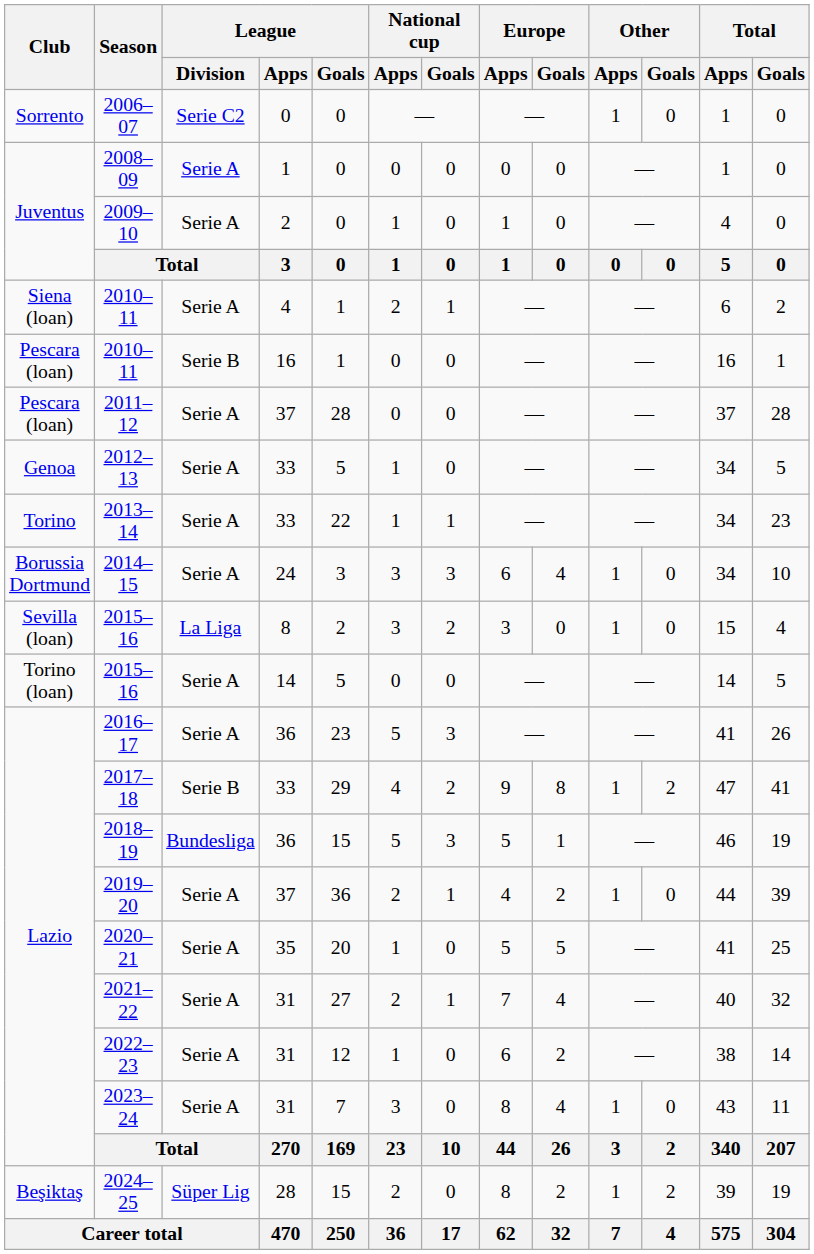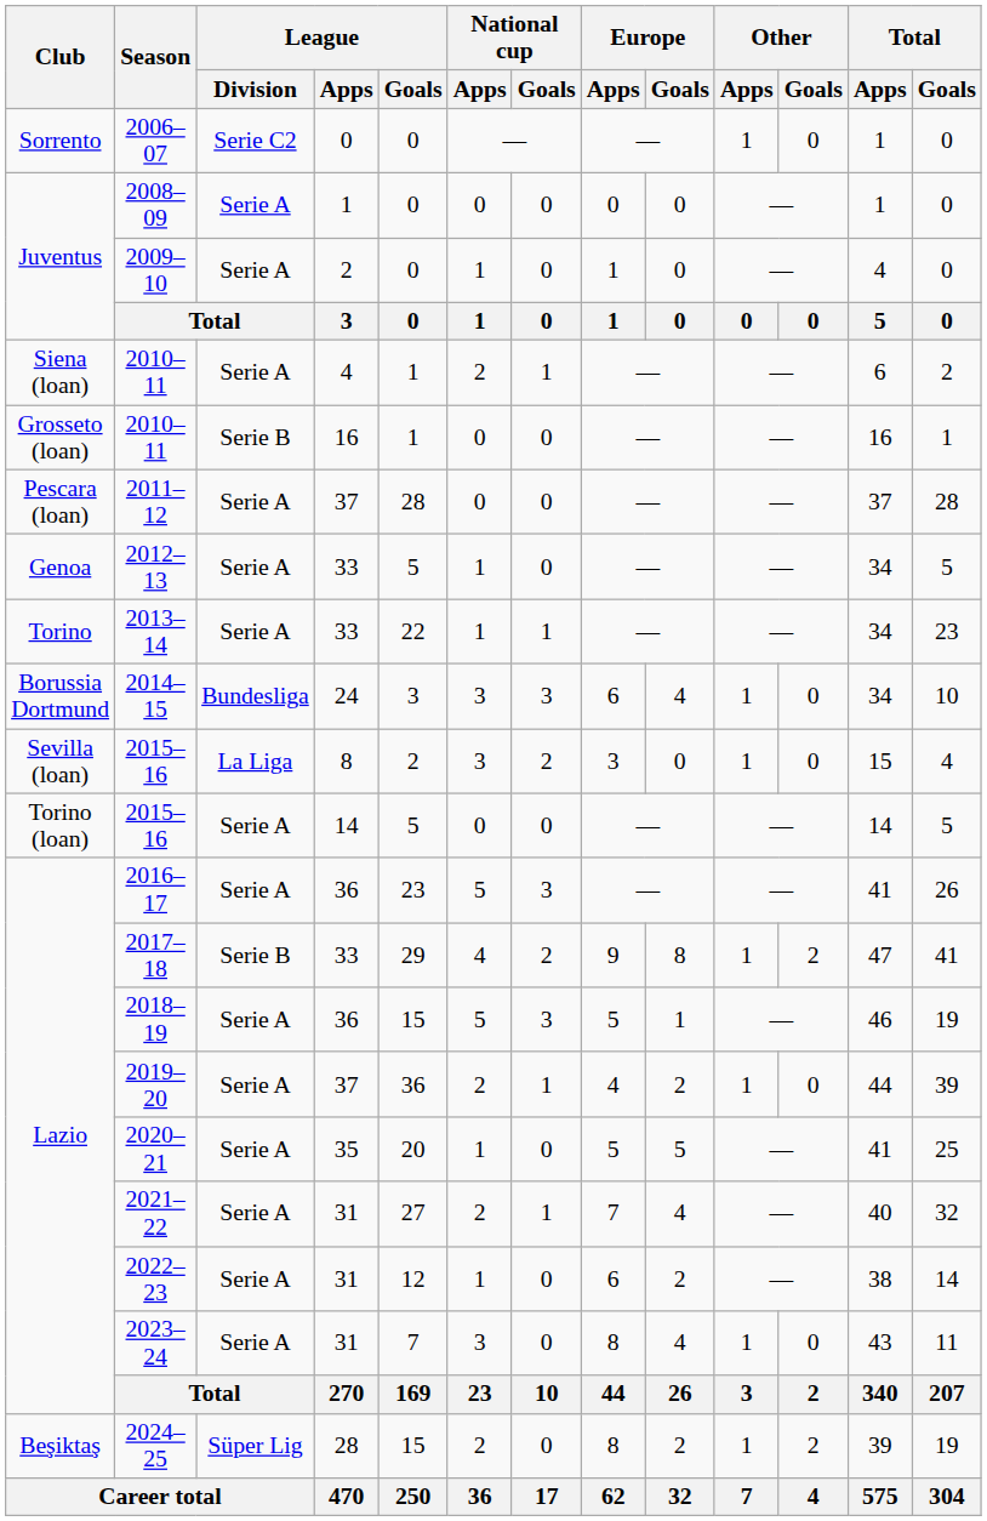 <table class="wikitable" style="text-align:center">
 <tr>
 <th rowspan="2">Club</th>
 <th rowspan="2">Season</th>
 <th colspan="3">League</th>
 <th colspan="2">National cup</th>
 <th colspan="2">Europe</th>
 <th colspan="2">Other</th>
 <th colspan="2">Total</th>
 </tr>
 <tr>
 <th>Division</th>
 <th>Apps</th>
 <th>Goals</th>
 <th>Apps</th>
 <th>Goals</th>
 <th>Apps</th>
 <th>Goals</th>
 <th>Apps</th>
 <th>Goals</th>
 <th>Apps</th>
 <th>Goals</th>
 </tr>
 <tr>
 <td><a href='#'>Sorrento</a></td>
 <td><a href='#'>2006–07</a></td>
 <td><a href='#'>Serie C2</a></td>
 <td>0</td>
 <td>0</td>
 <td colspan="2">—</td>
 <td colspan="2">—</td>
 <td>1</td>
 <td>0</td>
 <td>1</td>
 <td>0</td>
 </tr>
 <tr>
 <td rowspan="3"><a href='#'>Juventus</a></td>
 <td><a href='#'>2008–09</a></td>
 <td><a href='#'>Serie A</a></td>
 <td>1</td>
 <td>0</td>
 <td>0</td>
 <td>0</td>
 <td>0</td>
 <td>0</td>
 <td colspan="2">—</td>
 <td>1</td>
 <td>0</td>
 </tr>
 <tr>
 <td><a href='#'>2009–10</a></td>
 <td>Serie A</td>
 <td>2</td>
 <td>0</td>
 <td>1</td>
 <td>0</td>
 <td>1</td>
 <td>0</td>
 <td colspan="2">—</td>
 <td>4</td>
 <td>0</td>
 </tr>
 <tr>
 <th colspan="2">Total</th>
 <th>3</th>
 <th>0</th>
 <th>1</th>
 <th>0</th>
 <th>1</th>
 <th>0</th>
 <th>0</th>
 <th>0</th>
 <th>5</th>
 <th>0</th>
 </tr>
 <tr>
 <td><a href='#'>Siena</a> (loan)</td>
 <td><a href='#'>2010–11</a></td>
 <td>Serie A</td>
 <td>4</td>
 <td>1</td>
 <td>2</td>
 <td>1</td>
 <td colspan="2">—</td>
 <td colspan="2">—</td>
 <td>6</td>
 <td>2</td>
 </tr>
 <tr>
-<td><a href='#'>Pescara</a> (loan)</td>
+<td><a href='#'>Grosseto</a> (loan)</td>
 <td><a href='#'>2010–11</a></td>
 <td>Serie B</td>
 <td>16</td>
 <td>1</td>
 <td>0</td>
 <td>0</td>
 <td colspan="2">—</td>
 <td colspan="2">—</td>
 <td>16</td>
 <td>1</td>
 </tr>
 <tr>
 <td><a href='#'>Pescara</a> (loan)</td>
 <td><a href='#'>2011–12</a></td>
 <td>Serie A</td>
 <td>37</td>
 <td>28</td>
 <td>0</td>
 <td>0</td>
 <td colspan="2">—</td>
 <td colspan="2">—</td>
 <td>37</td>
 <td>28</td>
 </tr>
 <tr>
 <td><a href='#'>Genoa</a></td>
 <td><a href='#'>2012–13</a></td>
 <td>Serie A</td>
 <td>33</td>
 <td>5</td>
 <td>1</td>
 <td>0</td>
 <td colspan="2">—</td>
 <td colspan="2">—</td>
 <td>34</td>
 <td>5</td>
 </tr>
 <tr>
 <td><a href='#'>Torino</a></td>
 <td><a href='#'>2013–14</a></td>
 <td>Serie A</td>
 <td>33</td>
 <td>22</td>
 <td>1</td>
 <td>1</td>
 <td colspan="2">—</td>
 <td colspan="2">—</td>
 <td>34</td>
 <td>23</td>
 </tr>
 <tr>
 <td><a href='#'>Borussia Dortmund</a></td>
 <td><a href='#'>2014–15</a></td>
-<td>Serie A</td>
+<td><a href='#'>Bundesliga</a></td>
 <td>24</td>
 <td>3</td>
 <td>3</td>
 <td>3</td>
 <td>6</td>
 <td>4</td>
 <td>1</td>
 <td>0</td>
 <td>34</td>
 <td>10</td>
 </tr>
 <tr>
 <td><a href='#'>Sevilla</a> (loan)</td>
 <td><a href='#'>2015–16</a></td>
 <td><a href='#'>La Liga</a></td>
 <td>8</td>
 <td>2</td>
 <td>3</td>
 <td>2</td>
 <td>3</td>
 <td>0</td>
 <td>1</td>
 <td>0</td>
 <td>15</td>
 <td>4</td>
 </tr>
 <tr>
 <td>Torino (loan)</td>
 <td><a href='#'>2015–16</a></td>
 <td>Serie A</td>
 <td>14</td>
 <td>5</td>
 <td>0</td>
 <td>0</td>
 <td colspan="2">—</td>
 <td colspan="2">—</td>
 <td>14</td>
 <td>5</td>
 </tr>
 <tr>
 <td rowspan="9"><a href='#'>Lazio</a></td>
 <td><a href='#'>2016–17</a></td>
 <td>Serie A</td>
 <td>36</td>
 <td>23</td>
 <td>5</td>
 <td>3</td>
 <td colspan="2">—</td>
 <td colspan="2">—</td>
 <td>41</td>
 <td>26</td>
 </tr>
 <tr>
 <td><a href='#'>2017–18</a></td>
 <td>Serie B</td>
 <td>33</td>
 <td>29</td>
 <td>4</td>
 <td>2</td>
 <td>9</td>
 <td>8</td>
 <td>1</td>
 <td>2</td>
 <td>47</td>
 <td>41</td>
 </tr>
 <tr>
 <td><a href='#'>2018–19</a></td>
-<td><a href='#'>Bundesliga</a></td>
+<td>Serie A</td>
 <td>36</td>
 <td>15</td>
 <td>5</td>
 <td>3</td>
 <td>5</td>
 <td>1</td>
 <td colspan="2">—</td>
 <td>46</td>
 <td>19</td>
 </tr>
 <tr>
 <td><a href='#'>2019–20</a></td>
 <td>Serie A</td>
 <td>37</td>
 <td>36</td>
 <td>2</td>
 <td>1</td>
 <td>4</td>
 <td>2</td>
 <td>1</td>
 <td>0</td>
 <td>44</td>
 <td>39</td>
 </tr>
 <tr>
 <td><a href='#'>2020–21</a></td>
 <td>Serie A</td>
 <td>35</td>
 <td>20</td>
 <td>1</td>
 <td>0</td>
 <td>5</td>
 <td>5</td>
 <td colspan="2">—</td>
 <td>41</td>
 <td>25</td>
 </tr>
 <tr>
 <td><a href='#'>2021–22</a></td>
 <td>Serie A</td>
 <td>31</td>
 <td>27</td>
 <td>2</td>
 <td>1</td>
 <td>7</td>
 <td>4</td>
 <td colspan="2">—</td>
 <td>40</td>
 <td>32</td>
 </tr>
 <tr>
 <td><a href='#'>2022–23</a></td>
 <td>Serie A</td>
 <td>31</td>
 <td>12</td>
 <td>1</td>
 <td>0</td>
 <td>6</td>
 <td>2</td>
 <td colspan="2">—</td>
 <td>38</td>
 <td>14</td>
 </tr>
 <tr>
 <td><a href='#'>2023–24</a></td>
 <td>Serie A</td>
 <td>31</td>
 <td>7</td>
 <td>3</td>
 <td>0</td>
 <td>8</td>
 <td>4</td>
 <td>1</td>
 <td>0</td>
 <td>43</td>
 <td>11</td>
 </tr>
 <tr>
 <th colspan="2">Total</th>
 <th>270</th>
 <th>169</th>
 <th>23</th>
 <th>10</th>
 <th>44</th>
 <th>26</th>
 <th>3</th>
 <th>2</th>
 <th>340</th>
 <th>207</th>
 </tr>
 <tr>
 <td><a href='#'>Beşiktaş</a></td>
 <td><a href='#'>2024–25</a></td>
 <td><a href='#'>Süper Lig</a></td>
 <td>28</td>
 <td>15</td>
 <td>2</td>
 <td>0</td>
 <td>8</td>
 <td>2</td>
 <td>1</td>
 <td>2</td>
 <td>39</td>
 <td>19</td>
 </tr>
 <tr>
 <th colspan="3">Career total</th>
 <th>470</th>
 <th>250</th>
 <th>36</th>
 <th>17</th>
 <th>62</th>
 <th>32</th>
 <th>7</th>
 <th>4</th>
 <th>575</th>
 <th>304</th>
 </tr>
 </table>
